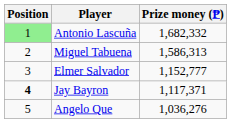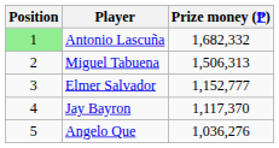 <table class=wikitable>
 <tr>
 <th>Position</th>
 <th>Player</th>
 <th>Prize money (<a href='#'>₱</a>)</th>
 </tr>
 <tr>
 <td align=center style="background: lightgreen;">1</td>
 <td> <a href='#'>Antonio Lascuña</a></td>
 <td align=center>1,682,332</td>
 </tr>
 <tr>
 <td align=center>2</td>
 <td> <a href='#'>Miguel Tabuena</a></td>
-<td align=center>1,586,313</td>
+<td align=center>1,506,313</td>
 </tr>
 <tr>
 <td align=center>3</td>
 <td> <a href='#'>Elmer Salvador</a></td>
 <td align=center>1,152,777</td>
 </tr>
 <tr>
-<td align=center><strong>4</strong></td>
+<td align=center>4</td>
 <td> <a href='#'>Jay Bayron</a></td>
-<td align=center>1,117,371</td>
+<td align=center>1,117,370</td>
 </tr>
 <tr>
 <td align=center>5</td>
 <td> <a href='#'>Angelo Que</a></td>
 <td align=center>1,036,276</td>
 </tr>
 </table>
